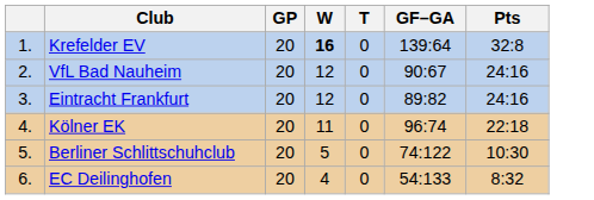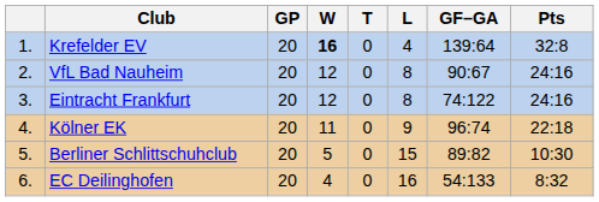 <table class="wikitable">
 <tr>
 <th width="30"></th>
 <th width="200">Club</th>
 <th width="30">GP</th>
 <th width="30">W</th>
 <th width="30">T</th>
+<th width="30">L</th>
 <th width="70">GF–GA</th>
 <th width="70">Pts</th>
 </tr>
 <tr bgcolor="#BCD2EE" align="center">
 <td>1.</td>
 <td align="left"><a href='#'>Krefelder EV</a></td>
 <td>20</td>
 <td><strong>16</strong></td>
 <td>0</td>
+<td>4</td>
 <td>139:64</td>
 <td>32:8</td>
 </tr>
 <tr bgcolor=#BCD2EE align="center">
 <td>2.</td>
 <td align="left"><a href='#'>VfL Bad Nauheim</a></td>
 <td>20</td>
 <td>12</td>
 <td>0</td>
+<td>8</td>
 <td>90:67</td>
 <td>24:16</td>
 </tr>
 <tr bgcolor=#BCD2EE align="center">
 <td>3.</td>
 <td align="left"><a href='#'>Eintracht Frankfurt</a></td>
 <td>20</td>
 <td>12</td>
 <td>0</td>
-<td>89:82</td>
+<td>8</td>
+<td>74:122</td>
 <td>24:16</td>
 </tr>
 <tr bgcolor=#EECFA1 align="center">
 <td>4.</td>
 <td align="left"><a href='#'>Kölner EK</a></td>
 <td>20</td>
 <td>11</td>
 <td>0</td>
+<td>9</td>
 <td>96:74</td>
 <td>22:18</td>
 </tr>
 <tr bgcolor=#EECFA1 align="center">
 <td>5.</td>
 <td align="left"><a href='#'>Berliner Schlittschuhclub</a></td>
 <td>20</td>
 <td>5</td>
 <td>0</td>
-<td>74:122</td>
+<td>15</td>
+<td>89:82</td>
 <td>10:30</td>
 </tr>
 <tr bgcolor=#EECFA1 align="center">
 <td>6.</td>
 <td align="left"><a href='#'>EC Deilinghofen</a></td>
 <td>20</td>
 <td>4</td>
 <td>0</td>
+<td>16</td>
 <td>54:133</td>
 <td>8:32</td>
 </tr>
 </table>
